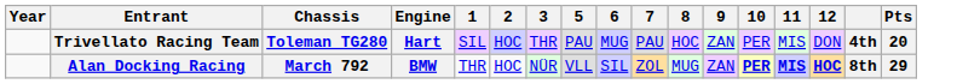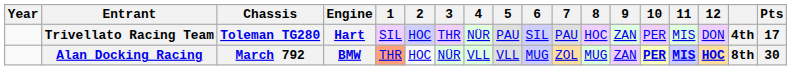 <table class="wikitable" style="text-align:center; font-size:85%">
 <tr>
 <th>Year</th>
 <th>Entrant</th>
 <th>Chassis</th>
 <th>Engine</th>
 <th>1</th>
 <th>2</th>
 <th>3</th>
+<th>4</th>
 <th>5</th>
 <th>6</th>
 <th>7</th>
 <th>8</th>
 <th>9</th>
 <th>10</th>
 <th>11</th>
 <th>12</th>
 <th></th>
 <th>Pts</th>
 </tr>
 <tr>
 <td></td>
 <th nowrap>Trivellato Racing Team</th>
 <th nowrap><a href='#'>Toleman TG280</a></th>
 <th nowrap><a href='#'>Hart</a></th>
 <td style="background:#EFCFFF;"><a href='#'>SIL</a><br></td>
 <td style="background:#CFCFFF;"><a href='#'>HOC</a><br></td>
 <td style="background:#EFCFFF;"><a href='#'>THR</a><br></td>
+<td style="background:#DFFFDF;"><a href='#'>NÜR</a><br></td>
 <td style="background:#DFDFDF;"><a href='#'>PAU</a><br></td>
-<td style="background:#CFCFFF;"><a href='#'>MUG</a><br></td>
+<td style="background:#CFCFFF;"><a href='#'>SIL</a><br></td>
 <td style="background:#DFDFDF;"><a href='#'>PAU</a><br></td>
 <td style="background:#EFCFFF;"><a href='#'>HOC</a><br></td>
 <td style="background:#DFFFDF;"><a href='#'>ZAN</a><br></td>
 <td style="background:#EFCFFF;"><a href='#'>PER</a><br></td>
 <td style="background:#DFFFDF;"><a href='#'>MIS</a><br></td>
 <td style="background:#EFCFFF;"><a href='#'>DON</a><br></td>
 <th>4th</th>
-<th>20</th>
+<th>17</th>
 </tr>
 <tr>
 <td></td>
 <th nowrap><a href='#'>Alan Docking Racing</a></th>
 <th nowrap><a href='#'>March</a> 792</th>
 <th nowrap><a href='#'>BMW</a></th>
-<td><a href='#'>THR</a></td>
+<td style="background: lightsalmon;"><a href='#'>THR</a></td>
 <td><a href='#'>HOC</a></td>
 <td style="background:#DFFFDF;"><a href='#'>NÜR</a><br></td>
+<td style="background:#DFFFDF;"><a href='#'>VLL</a><br></td>
 <td style="background:#DFDFDF;"><a href='#'>VLL</a><br></td>
-<td style="background:#CFCFFF;"><a href='#'>SIL</a><br></td>
+<td style="background:#CFCFFF;"><a href='#'>MUG</a><br></td>
 <td style="background:#FFDF9F;"><a href='#'>ZOL</a><br></td>
 <td style="background:#DFFFDF;"><a href='#'>MUG</a><br></td>
 <td style="background:#EFCFFF;"><a href='#'>ZAN</a><br></td>
 <td style="background:#FBFFBF;"><strong><a href='#'>PER</a><br></strong></td>
 <td style="background:#CFCFFF;"><strong><a href='#'>MIS</a><br></strong></td>
 <td style="background:#FFDF9F;"><strong><a href='#'>HOC</a><br></strong></td>
 <th>8th</th>
-<th>29</th>
+<th>30</th>
 </tr>
 </table>
